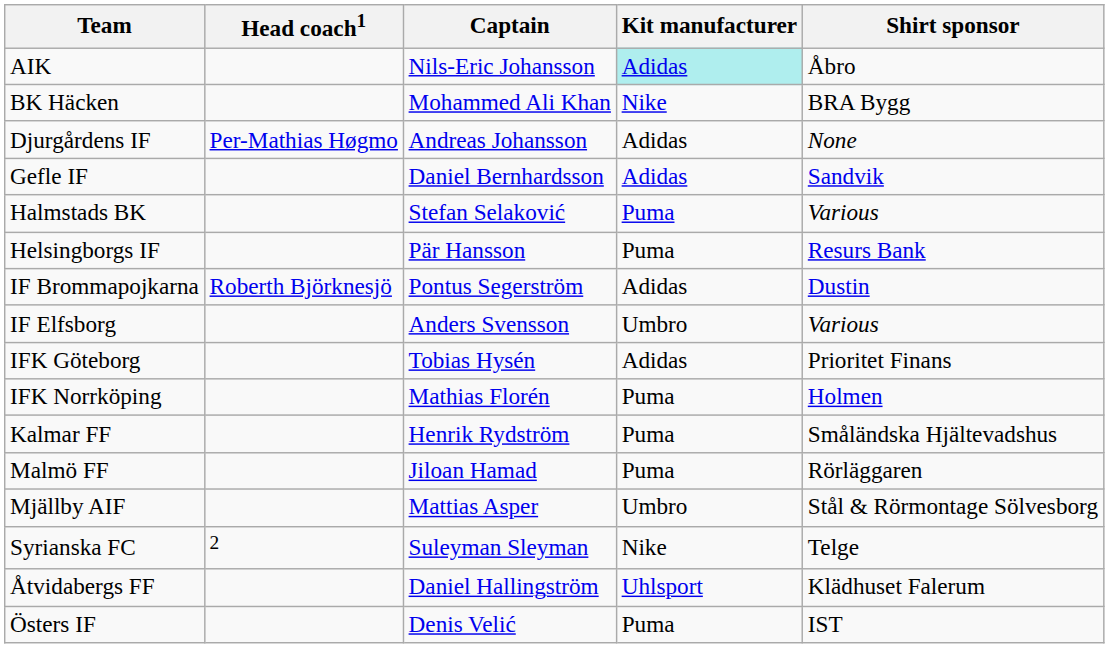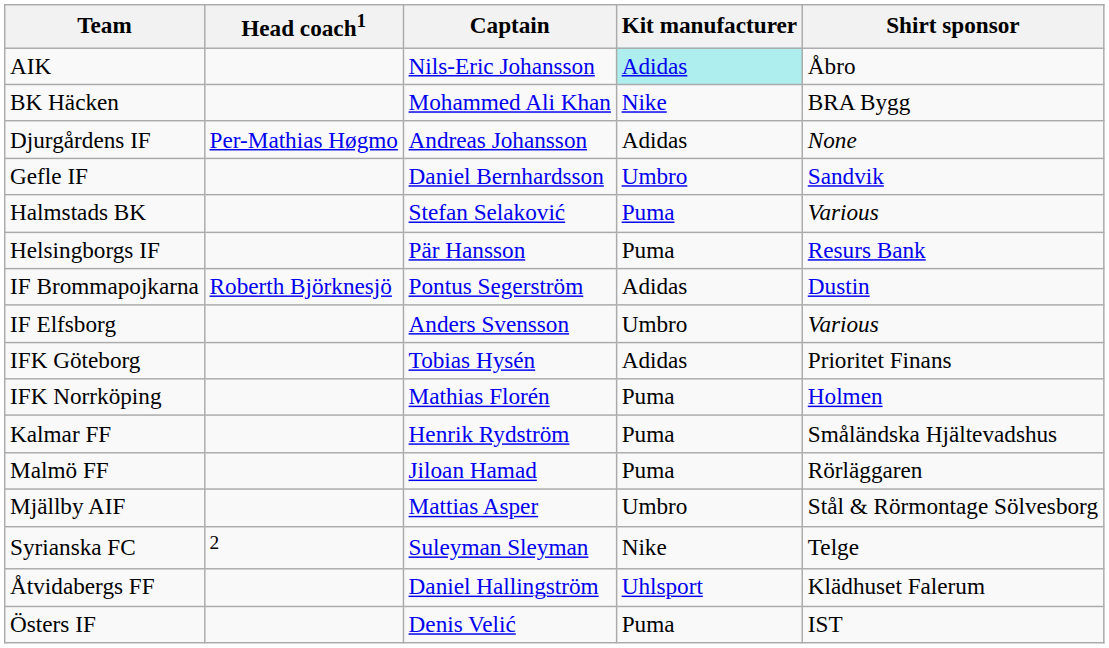 <table class="wikitable sortable" style="text-align: left;">
 <tr>
 <th>Team</th>
 <th>Head coach<sup>1</sup></th>
 <th>Captain</th>
 <th>Kit manufacturer</th>
 <th>Shirt sponsor</th>
 </tr>
 <tr>
 <td>AIK</td>
 <td> </td>
 <td> <a href='#'>Nils-Eric Johansson</a></td>
 <td style="background: paleturquoise;"><a href='#'>Adidas</a></td>
 <td>Åbro</td>
 </tr>
 <tr>
 <td>BK Häcken</td>
 <td> </td>
 <td> <a href='#'>Mohammed Ali Khan</a></td>
 <td><a href='#'>Nike</a></td>
 <td>BRA Bygg</td>
 </tr>
 <tr>
 <td>Djurgårdens IF</td>
 <td> <a href='#'>Per-Mathias Høgmo</a></td>
 <td> <a href='#'>Andreas Johansson</a></td>
 <td>Adidas</td>
 <td><em>None</em></td>
 </tr>
 <tr>
 <td>Gefle IF</td>
 <td> </td>
 <td> <a href='#'>Daniel Bernhardsson</a></td>
-<td><a href='#'>Adidas</a></td>
+<td><a href='#'>Umbro</a></td>
 <td><a href='#'>Sandvik</a></td>
 </tr>
 <tr>
 <td>Halmstads BK</td>
 <td> </td>
 <td> <a href='#'>Stefan Selaković</a></td>
 <td><a href='#'>Puma</a></td>
 <td><em>Various</em></td>
 </tr>
 <tr>
 <td>Helsingborgs IF</td>
 <td> </td>
 <td> <a href='#'>Pär Hansson</a></td>
 <td>Puma</td>
 <td><a href='#'>Resurs Bank</a></td>
 </tr>
 <tr>
 <td>IF Brommapojkarna</td>
 <td> <a href='#'>Roberth Björknesjö</a></td>
 <td> <a href='#'>Pontus Segerström</a></td>
 <td>Adidas</td>
 <td><a href='#'>Dustin</a></td>
 </tr>
 <tr>
 <td>IF Elfsborg</td>
 <td> </td>
 <td> <a href='#'>Anders Svensson</a></td>
 <td>Umbro</td>
 <td><em>Various</em></td>
 </tr>
 <tr>
 <td>IFK Göteborg</td>
 <td> </td>
 <td> <a href='#'>Tobias Hysén</a></td>
 <td>Adidas</td>
 <td>Prioritet Finans</td>
 </tr>
 <tr>
 <td>IFK Norrköping</td>
 <td> </td>
 <td> <a href='#'>Mathias Florén</a></td>
 <td>Puma</td>
 <td><a href='#'>Holmen</a></td>
 </tr>
 <tr>
 <td>Kalmar FF</td>
 <td> </td>
 <td> <a href='#'>Henrik Rydström</a></td>
 <td>Puma</td>
 <td>Småländska Hjältevadshus</td>
 </tr>
 <tr>
 <td>Malmö FF</td>
 <td> </td>
 <td> <a href='#'>Jiloan Hamad</a></td>
 <td>Puma</td>
 <td>Rörläggaren</td>
 </tr>
 <tr>
 <td>Mjällby AIF</td>
 <td> </td>
 <td> <a href='#'>Mattias Asper</a></td>
 <td>Umbro</td>
 <td>Stål & Rörmontage Sölvesborg</td>
 </tr>
 <tr>
 <td>Syrianska FC</td>
 <td> <sup>2</sup></td>
 <td> <a href='#'>Suleyman Sleyman</a></td>
 <td>Nike</td>
 <td>Telge</td>
 </tr>
 <tr>
 <td>Åtvidabergs FF</td>
 <td> </td>
 <td> <a href='#'>Daniel Hallingström</a></td>
 <td><a href='#'>Uhlsport</a></td>
 <td>Klädhuset Falerum</td>
 </tr>
 <tr>
 <td>Östers IF</td>
 <td> </td>
 <td> <a href='#'>Denis Velić</a></td>
 <td>Puma</td>
 <td>IST</td>
 </tr>
 </table>
